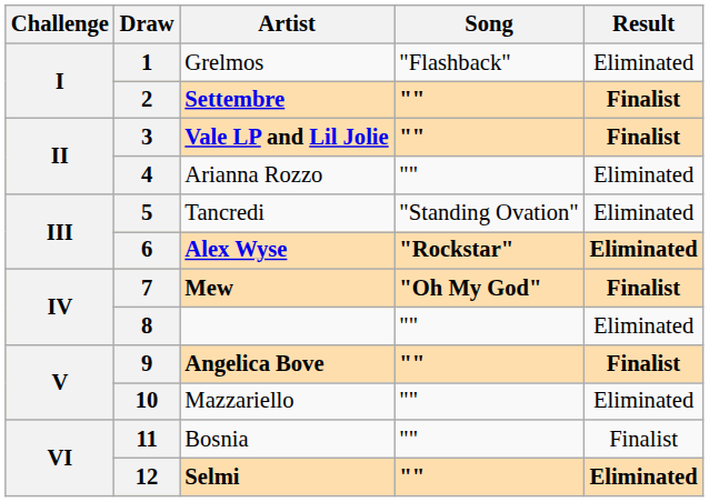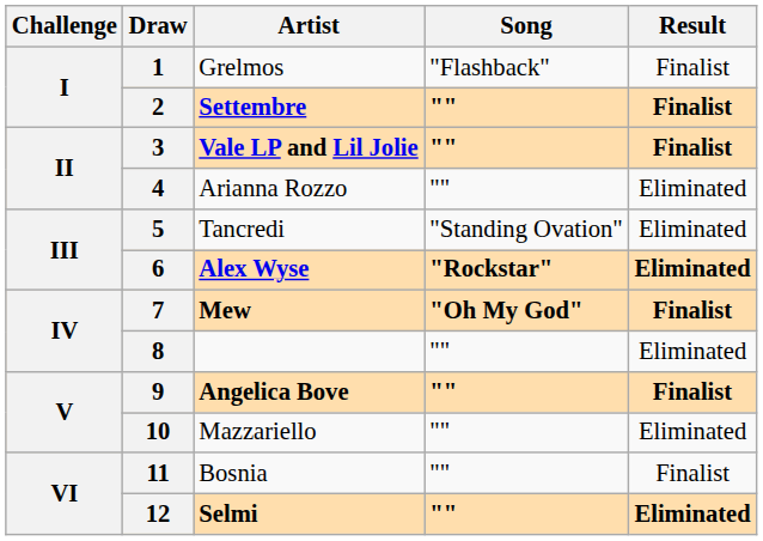 <table class="wikitable sortable plainrowheaders" style="margin: 1em auto 1em auto; font-size:90%;">
 <tr>
 <th class="unsortable">Challenge</th>
 <th>Draw</th>
 <th>Artist</th>
 <th>Song</th>
 <th>Result</th>
 </tr>
 <tr>
 <th rowspan="2">I</th>
 <th scope="row" style="text-align:center;">1</th>
 <td>Grelmos</td>
 <td>"Flashback"</td>
-<td style="text-align:center;">Eliminated</td>
+<td style="text-align:center;">Finalist</td>
 </tr>
 <tr style="font-weight:bold; background:#FFDEAD;">
 <th scope="row" style="text-align:center;">2</th>
 <td><a href='#'>Settembre</a></td>
 <td>""</td>
 <td style="text-align:center;">Finalist</td>
 </tr>
 <tr style="font-weight:bold; background:#FFDEAD;">
 <th rowspan="2">II</th>
 <th scope="row" style="text-align:center;">3</th>
 <td><a href='#'>Vale LP</a> and <a href='#'>Lil Jolie</a></td>
 <td>""</td>
 <td style="text-align:center;">Finalist</td>
 </tr>
 <tr>
 <th scope="row" style="text-align:center;">4</th>
 <td>Arianna Rozzo</td>
 <td>""</td>
 <td style="text-align:center;">Eliminated</td>
 </tr>
 <tr>
 <th rowspan="2">III</th>
 <th scope="row" style="text-align:center;">5</th>
 <td>Tancredi</td>
 <td>"Standing Ovation"</td>
 <td style="text-align:center;">Eliminated</td>
 </tr>
 <tr style="font-weight:bold; background:#FFDEAD;">
 <th scope="row" style="text-align:center;">6</th>
 <td><a href='#'>Alex Wyse</a></td>
 <td>"Rockstar"</td>
 <td style="text-align:center;">Eliminated</td>
 </tr>
 <tr style="font-weight:bold; background:#FFDEAD;">
 <th rowspan="2">IV</th>
 <th scope="row" style="text-align:center;">7</th>
 <td>Mew</td>
 <td>"Oh My God"</td>
 <td style="text-align:center;">Finalist</td>
 </tr>
 <tr>
 <th scope="row" style="text-align:center;">8</th>
 <td></td>
 <td>""</td>
 <td style="text-align:center;">Eliminated</td>
 </tr>
 <tr style="font-weight:bold; background:#FFDEAD;">
 <th rowspan="2">V</th>
 <th scope="row" style="text-align:center;">9</th>
 <td>Angelica Bove</td>
 <td>""</td>
 <td style="text-align:center;">Finalist</td>
 </tr>
 <tr>
 <th scope="row" style="text-align:center;">10</th>
 <td>Mazzariello</td>
 <td>""</td>
 <td style="text-align:center;">Eliminated</td>
 </tr>
 <tr>
 <th rowspan="2">VI</th>
 <th scope="row" style="text-align:center;">11</th>
 <td>Bosnia</td>
 <td>""</td>
 <td style="text-align:center;">Finalist</td>
 </tr>
 <tr style="font-weight:bold; background:#FFDEAD;">
 <th scope="row" style="text-align:center;">12</th>
 <td>Selmi</td>
 <td>""</td>
 <td style="text-align:center;">Eliminated</td>
 </tr>
 </table>
